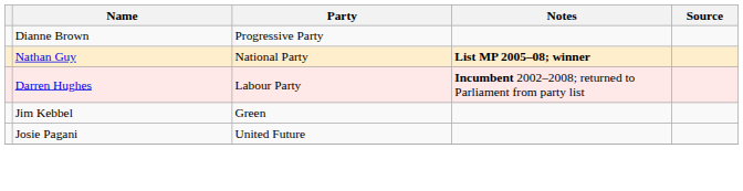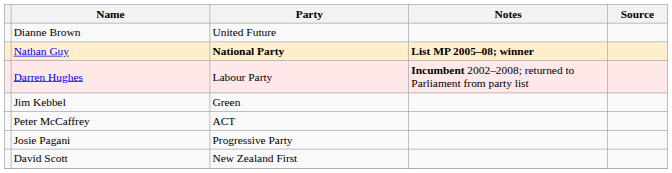 <table class="wikitable" width="70%" style="font-size:95%;">
 <tr>
 <th width=1%></th>
 <th width=30%>Name</th>
 <th width=30%>Party</th>
 <th width=30%>Notes</th>
 <th width=9%>Source</th>
 </tr>
 <tr -->
 <td bgcolor=></td>
 <td>Dianne Brown</td>
-<td>Progressive Party</td>
+<td>United Future</td>
 <td></td>
 <td></td>
 </tr>
 <tr ---- bgcolor=#FFEECC>
 <td bgcolor=></td>
 <td><a href='#'>Nathan Guy</a></td>
-<td>National Party</td>
+<td><strong>National Party</strong></td>
 <td><strong>List MP 2005–08; winner</strong></td>
 <td></td>
 </tr>
 <tr ---- bgcolor=#FFE8E8>
 <td bgcolor=></td>
 <td><a href='#'>Darren Hughes</a></td>
 <td>Labour Party</td>
 <td><strong>Incumbent</strong> 2002–2008; returned to Parliament from party list</td>
 <td></td>
 </tr>
 <tr -->
 <td bgcolor=></td>
 <td>Jim Kebbel</td>
 <td>Green</td>
 <td></td>
 <td></td>
 </tr>
 <tr -->
 <td bgcolor=></td>
+<td>Peter McCaffrey</td>
+<td>ACT</td>
+<td></td>
+<td></td>
+</tr>
+<tr -->
+<td bgcolor=></td>
 <td>Josie Pagani</td>
-<td>United Future</td>
+<td>Progressive Party</td>
+<td></td>
+<td></td>
+</tr>
+<tr -->
+<td bgcolor=></td>
+<td>David Scott</td>
+<td>New Zealand First</td>
 <td></td>
 <td></td>
 </tr>
 <tr -->
 </tr>
 </table>
